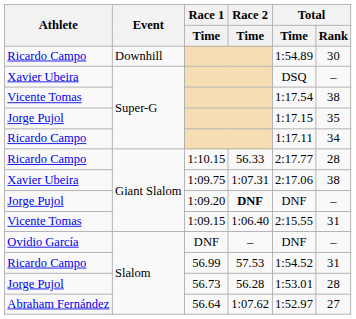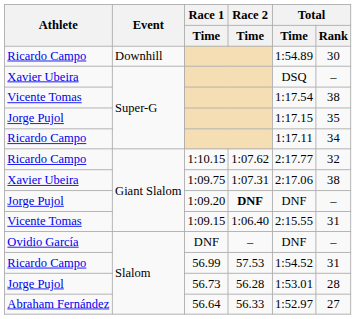 <table class="wikitable" style="font-size:90%">
 <tr>
 <th rowspan="2">Athlete</th>
 <th rowspan="2">Event</th>
 <th>Race 1</th>
 <th>Race 2</th>
 <th colspan="2">Total</th>
 </tr>
 <tr>
 <th>Time</th>
 <th>Time</th>
 <th>Time</th>
 <th>Rank</th>
 </tr>
 <tr>
 <td><a href='#'>Ricardo Campo</a></td>
 <td>Downhill</td>
 <td colspan="2" bgcolor="wheat"></td>
 <td align="center">1:54.89</td>
 <td align="center">30</td>
 </tr>
 <tr>
 <td><a href='#'>Xavier Ubeira</a></td>
 <td rowspan="4">Super-G</td>
 <td colspan="2" bgcolor="wheat"></td>
 <td align="center">DSQ</td>
 <td align="center">–</td>
 </tr>
 <tr>
 <td><a href='#'>Vicente Tomas</a></td>
 <td colspan="2" bgcolor="wheat"></td>
 <td align="center">1:17.54</td>
 <td align="center">38</td>
 </tr>
 <tr>
 <td><a href='#'>Jorge Pujol</a></td>
 <td colspan="2" bgcolor="wheat"></td>
 <td align="center">1:17.15</td>
 <td align="center">35</td>
 </tr>
 <tr>
 <td><a href='#'>Ricardo Campo</a></td>
 <td colspan="2" bgcolor="wheat"></td>
 <td align="center">1:17.11</td>
 <td align="center">34</td>
 </tr>
 <tr>
 <td><a href='#'>Ricardo Campo</a></td>
 <td rowspan="4">Giant Slalom</td>
 <td align="center">1:10.15</td>
-<td align="center">56.33</td>
+<td align="center">1:07.62</td>
 <td align="center">2:17.77</td>
-<td align="center">28</td>
+<td align="center">32</td>
 </tr>
 <tr>
 <td><a href='#'>Xavier Ubeira</a></td>
 <td align="center">1:09.75</td>
 <td align="center">1:07.31</td>
 <td align="center">2:17.06</td>
 <td align="center">38</td>
 </tr>
 <tr>
 <td><a href='#'>Jorge Pujol</a></td>
 <td align="center">1:09.20</td>
 <td align="center"><strong>DNF</strong></td>
 <td align="center">DNF</td>
 <td align="center">–</td>
 </tr>
 <tr>
 <td><a href='#'>Vicente Tomas</a></td>
 <td align="center">1:09.15</td>
 <td align="center">1:06.40</td>
 <td align="center">2:15.55</td>
 <td align="center">31</td>
 </tr>
 <tr>
 <td><a href='#'>Ovidio García</a></td>
 <td rowspan="4">Slalom</td>
 <td align="center">DNF</td>
 <td align="center">–</td>
 <td align="center">DNF</td>
 <td align="center">–</td>
 </tr>
 <tr>
 <td><a href='#'>Ricardo Campo</a></td>
 <td align="center">56.99</td>
 <td align="center">57.53</td>
 <td align="center">1:54.52</td>
 <td align="center">31</td>
 </tr>
 <tr>
 <td><a href='#'>Jorge Pujol</a></td>
 <td align="center">56.73</td>
 <td align="center">56.28</td>
 <td align="center">1:53.01</td>
 <td align="center">28</td>
 </tr>
 <tr>
 <td><a href='#'>Abraham Fernández</a></td>
 <td align="center">56.64</td>
-<td align="center">1:07.62</td>
+<td align="center">56.33</td>
 <td align="center">1:52.97</td>
 <td align="center">27</td>
 </tr>
 </table>
